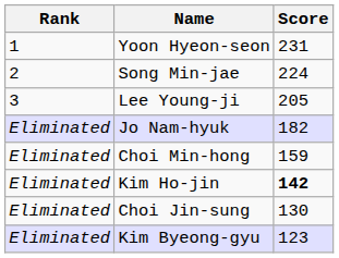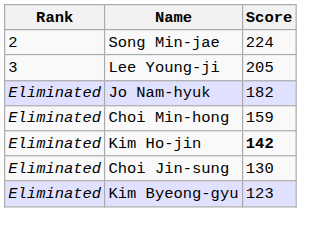 <table class="wikitable mw-collapsible">
 <tr>
 <th>Rank</th>
 <th>Name</th>
 <th>Score</th>
-</tr>
-<tr>
-<td>1</td>
-<td>Yoon Hyeon-seon</td>
-<td>231</td>
 </tr>
 <tr>
 <td>2</td>
 <td>Song Min-jae</td>
 <td>224</td>
 </tr>
 <tr>
 <td>3</td>
 <td>Lee Young-ji</td>
 <td>205</td>
 </tr>
 <tr>
 <td style="background:#E0E0FF"><em>Eliminated</em></td>
 <td style="background:#E0E0FF">Jo Nam-hyuk</td>
 <td style="background:#E0E0FF">182</td>
 </tr>
 <tr>
 <td><em>Eliminated</em></td>
 <td>Choi Min-hong</td>
 <td>159</td>
 </tr>
 <tr>
 <td><em>Eliminated</em></td>
 <td>Kim Ho-jin</td>
 <td><strong>142</strong></td>
 </tr>
 <tr>
 <td><em>Eliminated</em></td>
 <td>Choi Jin-sung</td>
 <td>130</td>
 </tr>
 <tr>
 <td style="background:#E0E0FF"><em>Eliminated</em></td>
 <td style="background:#E0E0FF">Kim Byeong-gyu</td>
 <td style="background:#E0E0FF">123</td>
 </tr>
 </table>
